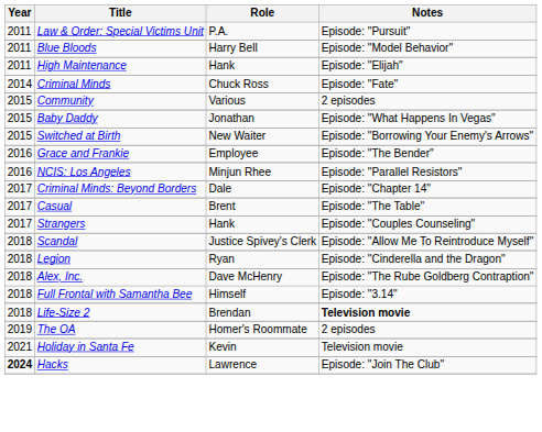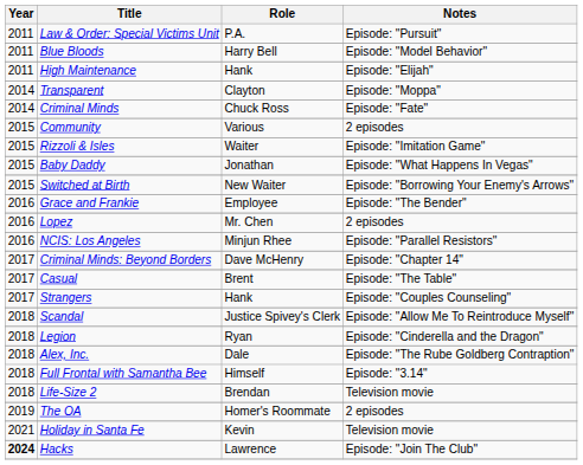 <table class="wikitable sortable">
 <tr>
 <th>Year</th>
 <th>Title</th>
 <th>Role</th>
 <th>Notes</th>
 </tr>
 <tr>
 <td>2011</td>
 <td><em><a href='#'>Law & Order: Special Victims Unit</a></em></td>
 <td>P.A.</td>
 <td>Episode: "Pursuit"</td>
 </tr>
 <tr>
 </tr>
 <tr>
 <td>2011</td>
 <td><em><a href='#'>Blue Bloods</a></em></td>
 <td>Harry Bell</td>
 <td>Episode: "Model Behavior"</td>
 </tr>
 <tr>
 </tr>
 <tr>
 <td>2011</td>
 <td><em><a href='#'>High Maintenance</a></em></td>
 <td>Hank</td>
 <td>Episode: "Elijah"</td>
 </tr>
 <tr>
 </tr>
 <tr>
+<td>2014</td>
+<td><em><a href='#'>Transparent</a></em></td>
+<td>Clayton</td>
+<td>Episode: "Moppa"</td>
+</tr>
+<tr>
 </tr>
 <tr>
 <td>2014</td>
 <td><em><a href='#'>Criminal Minds</a></em></td>
 <td>Chuck Ross</td>
 <td>Episode: "Fate"</td>
 </tr>
 <tr>
 </tr>
 <tr>
 <td>2015</td>
 <td><em><a href='#'>Community</a></em></td>
 <td>Various</td>
 <td>2 episodes</td>
 </tr>
 <tr>
+</tr>
+<tr>
+<td>2015</td>
+<td><em><a href='#'>Rizzoli & Isles</a></em></td>
+<td>Waiter</td>
+<td>Episode: "Imitation Game"</td>
 </tr>
 <tr>
 </tr>
 <tr>
 <td>2015</td>
 <td><em><a href='#'>Baby Daddy</a></em></td>
 <td>Jonathan</td>
 <td>Episode: "What Happens In Vegas"</td>
 </tr>
 <tr>
 </tr>
 <tr>
 <td>2015</td>
 <td><em><a href='#'>Switched at Birth</a></em></td>
 <td>New Waiter</td>
 <td>Episode: "Borrowing Your Enemy's Arrows"</td>
 </tr>
 <tr>
 </tr>
 <tr>
 <td>2016</td>
 <td><em><a href='#'>Grace and Frankie</a></em></td>
 <td>Employee</td>
 <td>Episode: "The Bender"</td>
 </tr>
 <tr>
 </tr>
 <tr>
+<td>2016</td>
+<td><em><a href='#'>Lopez</a></em></td>
+<td>Mr. Chen</td>
+<td>2 episodes</td>
+</tr>
+<tr>
 </tr>
 <tr>
 <td>2016</td>
 <td><em><a href='#'>NCIS: Los Angeles</a></em></td>
 <td>Minjun Rhee</td>
 <td>Episode: "Parallel Resistors"</td>
 </tr>
 <tr>
 </tr>
 <tr>
 <td>2017</td>
 <td><em><a href='#'>Criminal Minds: Beyond Borders</a></em></td>
-<td>Dale</td>
+<td>Dave McHenry</td>
 <td>Episode: "Chapter 14"</td>
 </tr>
 <tr>
 </tr>
 <tr>
 <td>2017</td>
 <td><em><a href='#'>Casual</a></em></td>
 <td>Brent</td>
 <td>Episode: "The Table"</td>
 </tr>
 <tr>
 </tr>
 <tr>
 <td>2017</td>
 <td><em><a href='#'>Strangers</a></em></td>
 <td>Hank</td>
 <td>Episode: "Couples Counseling"</td>
 </tr>
 <tr>
 </tr>
 <tr>
 <td>2018</td>
 <td><em><a href='#'>Scandal</a></em></td>
 <td>Justice Spivey's Clerk</td>
 <td>Episode: "Allow Me To Reintroduce Myself"</td>
 </tr>
 <tr>
 </tr>
 <tr>
 <td>2018</td>
 <td><em><a href='#'>Legion</a></em></td>
 <td>Ryan</td>
 <td>Episode: "Cinderella and the Dragon"</td>
 </tr>
 <tr>
 </tr>
 <tr>
 <td>2018</td>
 <td><em><a href='#'>Alex, Inc.</a></em></td>
-<td>Dave McHenry</td>
+<td>Dale</td>
 <td>Episode: "The Rube Goldberg Contraption"</td>
 </tr>
 <tr>
 <td>2018</td>
 <td><em><a href='#'>Full Frontal with Samantha Bee</a></em></td>
 <td>Himself</td>
 <td>Episode: "3.14"</td>
 </tr>
 <tr>
 </tr>
 <tr>
 <td>2018</td>
 <td><em><a href='#'>Life-Size 2</a></em></td>
 <td>Brendan</td>
-<td><strong>Television movie</strong></td>
+<td>Television movie</td>
 </tr>
 <tr>
 </tr>
 <tr>
 <td>2019</td>
 <td><em><a href='#'>The OA</a></em></td>
 <td>Homer's Roommate</td>
 <td>2 episodes</td>
 </tr>
 <tr>
 </tr>
 <tr>
 <td>2021</td>
 <td><em><a href='#'>Holiday in Santa Fe</a></em></td>
 <td>Kevin</td>
 <td>Television movie</td>
 </tr>
 <tr>
 </tr>
 <tr>
 <td><strong>2024</strong></td>
 <td><em><a href='#'>Hacks</a></em></td>
 <td>Lawrence</td>
 <td>Episode: "Join The Club"</td>
 </tr>
 <tr>
 </tr>
 </table>
